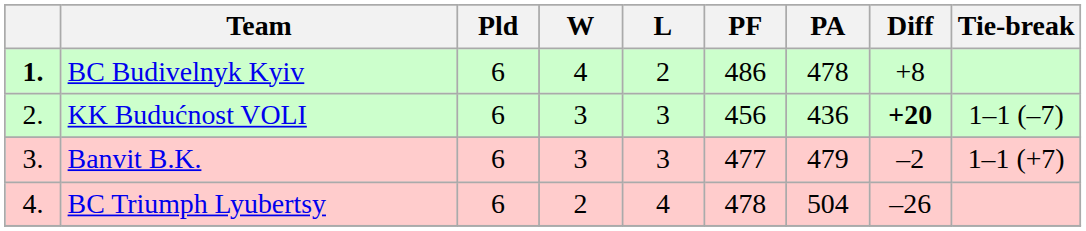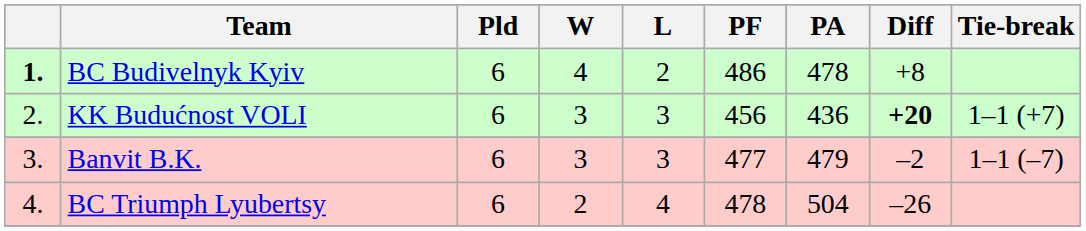 <table class="wikitable" style="text-align:center">
 <tr>
 <th width=25></th>
 <th width=220>Team</th>
 <th width=40>Pld</th>
 <th width=40>W</th>
 <th width=40>L</th>
 <th width=40>PF</th>
 <th width=40>PA</th>
 <th width=40>Diff</th>
 <th>Tie-break</th>
 </tr>
 <tr style="background:#ccffcc;">
 <td><strong>1.</strong></td>
 <td align=left> <a href='#'>BC Budivelnyk Kyiv</a></td>
 <td>6</td>
 <td>4</td>
 <td>2</td>
 <td>486</td>
 <td>478</td>
 <td>+8</td>
 <td></td>
 </tr>
 <tr style="background:#ccffcc;">
 <td>2.</td>
 <td align=left> <a href='#'>KK Budućnost VOLI</a></td>
 <td>6</td>
 <td>3</td>
 <td>3</td>
 <td>456</td>
 <td>436</td>
 <td><strong>+20</strong></td>
-<td>1–1 (–7)</td>
+<td>1–1 (+7)</td>
 </tr>
 <tr style="background:#ffcccc;">
 <td>3.</td>
 <td align=left> <a href='#'>Banvit B.K.</a></td>
 <td>6</td>
 <td>3</td>
 <td>3</td>
 <td>477</td>
 <td>479</td>
 <td>–2</td>
-<td>1–1 (+7)</td>
+<td>1–1 (–7)</td>
 </tr>
 <tr style="background:#ffcccc;">
 <td>4.</td>
 <td align=left> <a href='#'>BC Triumph Lyubertsy</a></td>
 <td>6</td>
 <td>2</td>
 <td>4</td>
 <td>478</td>
 <td>504</td>
 <td>–26</td>
 <td></td>
 </tr>
 <tr>
 </tr>
 </table>
